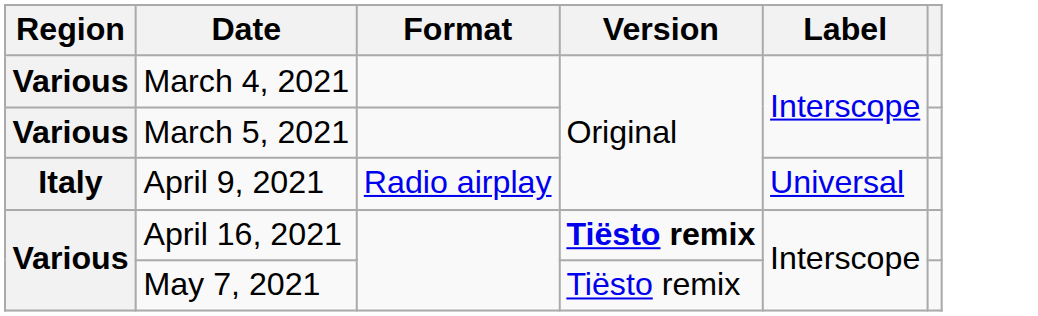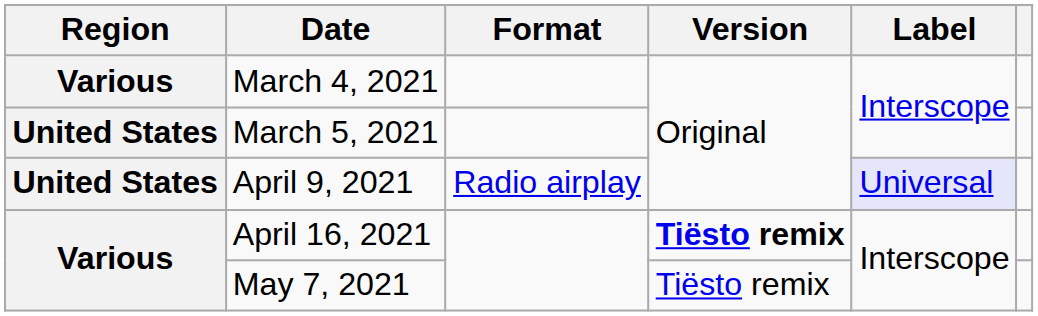 <table class="wikitable plainrowheaders">
 <tr>
 <th scope="col">Region</th>
 <th scope="col">Date</th>
 <th scope="col">Format</th>
 <th scope="col">Version</th>
 <th scope="col">Label</th>
 <th scope="col"></th>
 </tr>
 <tr>
 <th scope="row">Various</th>
 <td>March 4, 2021</td>
 <td></td>
 <td rowspan="3">Original</td>
 <td rowspan="2"><a href='#'>Interscope</a></td>
 <td align="center"></td>
 </tr>
 <tr>
-<th scope="row">Various</th>
+<th scope="row">United States</th>
 <td>March 5, 2021</td>
 <td></td>
 <td style="text-align:center;"></td>
 </tr>
 <tr>
-<th scope="row">Italy</th>
+<th scope="row">United States</th>
 <td>April 9, 2021</td>
 <td><a href='#'>Radio airplay</a></td>
-<td><a href='#'>Universal</a></td>
+<td style="background: lavender;"><a href='#'>Universal</a></td>
 <td align="center"></td>
 </tr>
 <tr>
 <th scope="row" rowspan="2">Various</th>
 <td>April 16, 2021</td>
 <td rowspan="2"></td>
 <td><strong><a href='#'>Tiësto</a> remix</strong></td>
 <td rowspan="2">Interscope</td>
 <td align="center"></td>
 </tr>
 <tr>
 <td>May 7, 2021</td>
 <td><a href='#'>Tiësto</a> remix</td>
 <td></td>
 </tr>
 </table>
